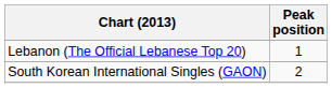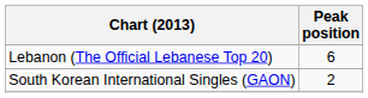 <table class="wikitable sortable plainrowheaders">
 <tr>
 <th scope="col">Chart (2013)</th>
 <th scope="col">Peak<br>position</th>
 </tr>
 <tr>
 </tr>
 <tr>
 </tr>
 <tr>
 </tr>
 <tr>
 </tr>
 <tr>
 </tr>
 <tr>
 </tr>
 <tr>
 </tr>
 <tr>
 </tr>
 <tr>
 <td>Lebanon (<a href='#'>The Official Lebanese Top 20</a>)</td>
-<td style="text-align:center;">1</td>
+<td style="text-align:center;">6</td>
 </tr>
 <tr>
 </tr>
 <tr>
 </tr>
 <tr>
 </tr>
 <tr>
 </tr>
 <tr>
 </tr>
 <tr>
 <td>South Korean International Singles (<a href='#'>GAON</a>)</td>
 <td style="text-align:center;">2</td>
 </tr>
 <tr>
 </tr>
 <tr>
 </tr>
 <tr>
 </tr>
 <tr>
 </tr>
 <tr>
 </tr>
 <tr>
 </tr>
 <tr>
 </tr>
 <tr>
 </tr>
 <tr>
 </tr>
 </table>
